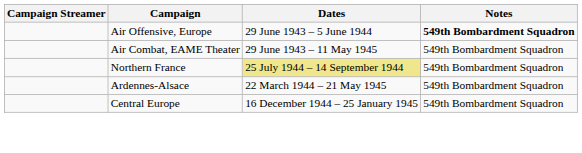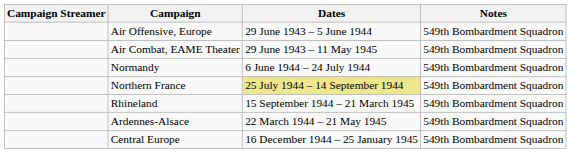 <table class="wikitable">
 <tr style="background:#efefef;">
 <th>Campaign Streamer</th>
 <th>Campaign</th>
 <th>Dates</th>
 <th>Notes</th>
 </tr>
 <tr>
 <td></td>
 <td>Air Offensive, Europe</td>
 <td>29 June 1943 – 5 June 1944</td>
-<td><strong>549th Bombardment Squadron</strong></td>
+<td>549th Bombardment Squadron</td>
 </tr>
 <tr>
 <td></td>
 <td>Air Combat, EAME Theater</td>
 <td>29 June 1943 – 11 May 1945</td>
 <td>549th Bombardment Squadron</td>
 </tr>
 <tr>
 <td></td>
+<td>Normandy</td>
+<td>6 June 1944 – 24 July 1944</td>
+<td>549th Bombardment Squadron</td>
+</tr>
+<tr>
+<td></td>
 <td>Northern France</td>
 <td style="background: khaki;">25 July 1944 – 14 September 1944</td>
+<td>549th Bombardment Squadron</td>
+</tr>
+<tr>
+<td></td>
+<td>Rhineland</td>
+<td>15 September 1944 – 21 March 1945</td>
 <td>549th Bombardment Squadron</td>
 </tr>
 <tr>
 <td></td>
 <td>Ardennes-Alsace</td>
 <td>22 March 1944 – 21 May 1945</td>
 <td>549th Bombardment Squadron</td>
 </tr>
 <tr>
 <td></td>
 <td>Central Europe</td>
 <td>16 December 1944 – 25 January 1945</td>
 <td>549th Bombardment Squadron</td>
 </tr>
 </table>
